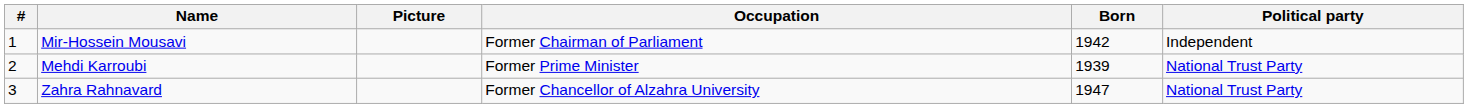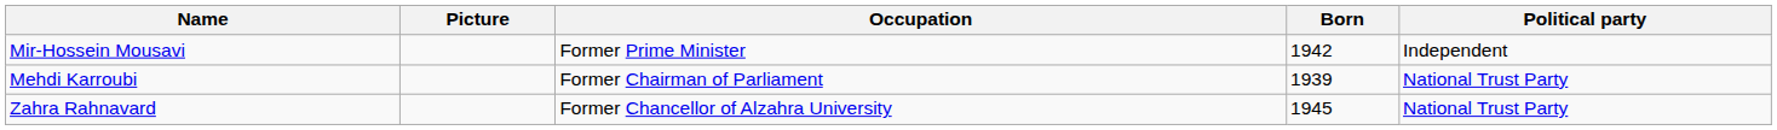 <table class="wikitable" style="width:95%;" cellpadding="5">
 <tr>
-<th>#</th>
 <th>Name</th>
 <th>Picture</th>
 <th>Occupation</th>
 <th>Born</th>
 <th>Political party</th>
 </tr>
 <tr>
-<td>1</td>
 <td><a href='#'>Mir-Hossein Mousavi</a></td>
 <td></td>
-<td>Former <a href='#'>Chairman of Parliament</a></td>
+<td>Former <a href='#'>Prime Minister</a></td>
 <td>1942</td>
 <td>Independent</td>
 </tr>
 <tr>
-<td>2</td>
 <td><a href='#'>Mehdi Karroubi</a></td>
 <td></td>
-<td>Former <a href='#'>Prime Minister</a></td>
+<td>Former <a href='#'>Chairman of Parliament</a></td>
 <td>1939</td>
 <td><a href='#'>National Trust Party</a></td>
 </tr>
 <tr>
-<td>3</td>
 <td><a href='#'>Zahra Rahnavard</a></td>
 <td></td>
 <td>Former <a href='#'>Chancellor of Alzahra University</a></td>
-<td>1947</td>
+<td>1945</td>
 <td><a href='#'>National Trust Party</a></td>
 </tr>
 </table>
